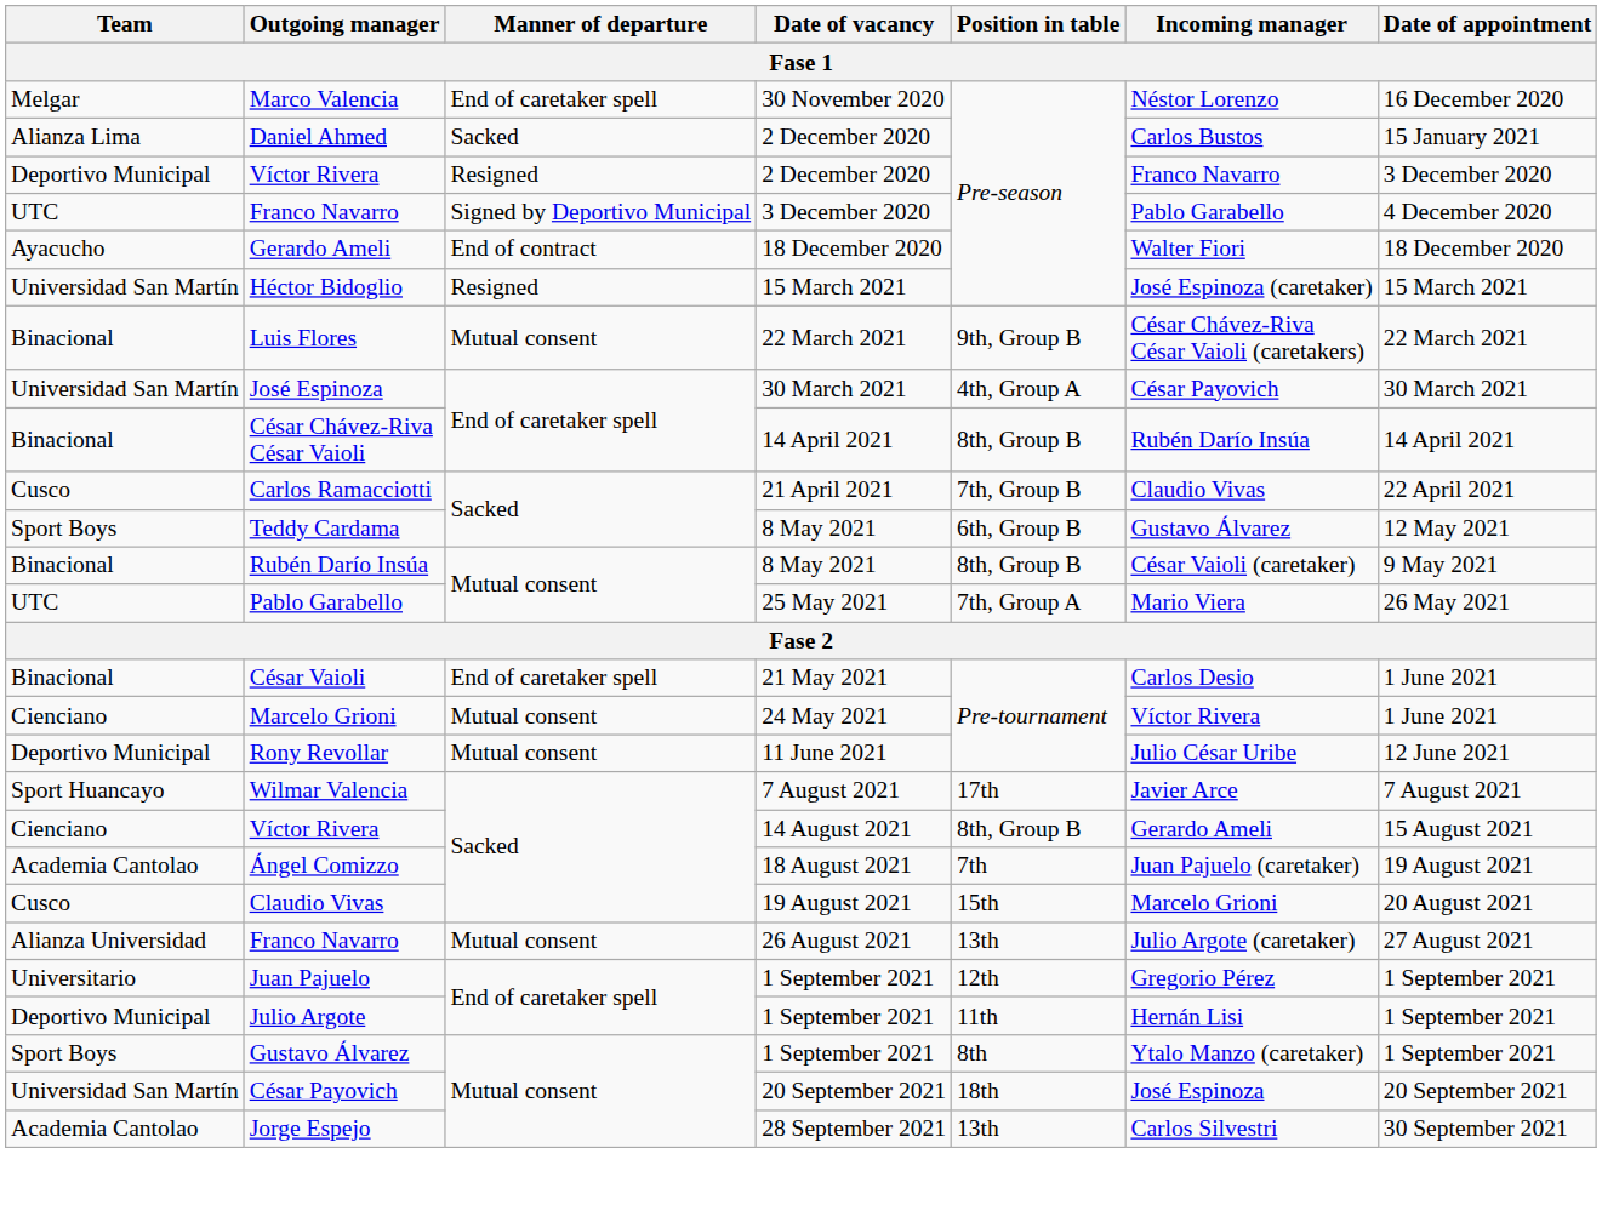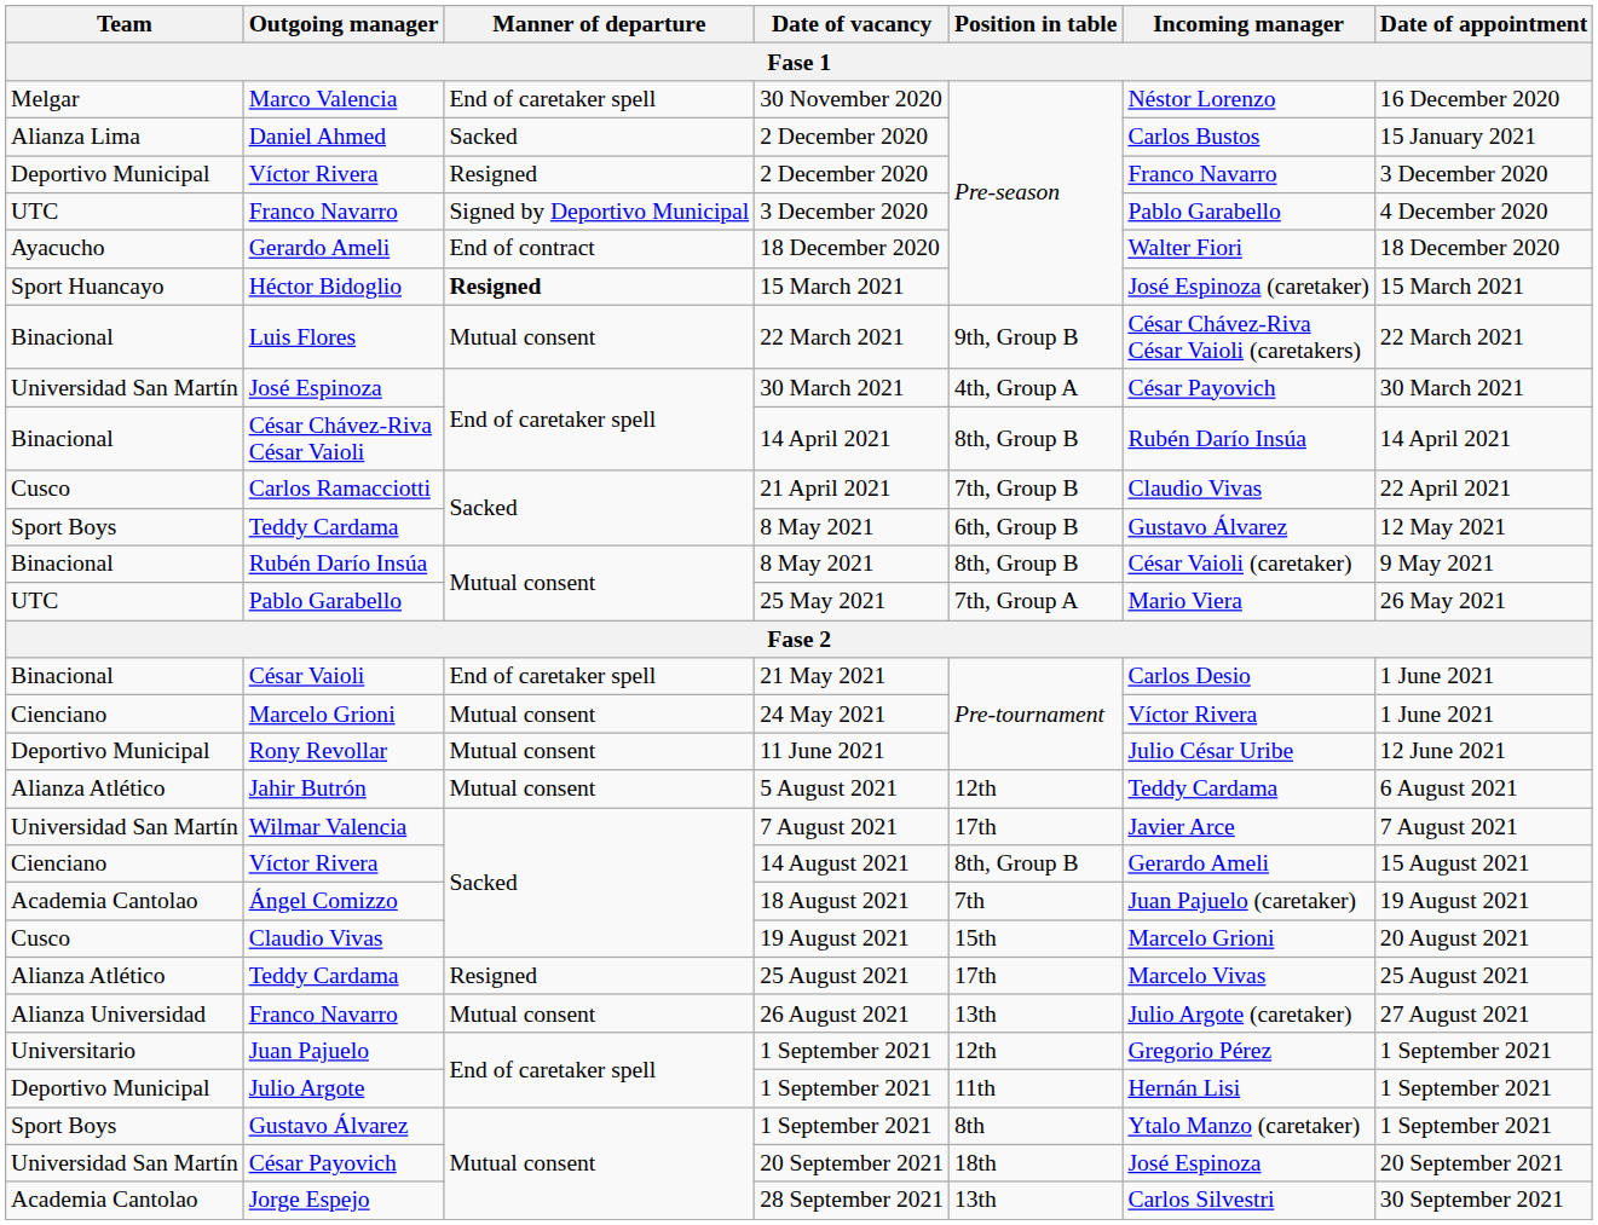 <table class="wikitable sortable">
 <tr>
 <th>Team</th>
 <th>Outgoing manager</th>
 <th>Manner of departure</th>
 <th>Date of vacancy</th>
 <th>Position in table</th>
 <th>Incoming manager</th>
 <th>Date of appointment</th>
 </tr>
 <tr>
 <th colspan=7>Fase 1</th>
 </tr>
 <tr>
 <td>Melgar</td>
 <td> <a href='#'>Marco Valencia</a></td>
 <td>End of caretaker spell</td>
 <td>30 November 2020</td>
 <td rowspan=6><em>Pre-season</em></td>
 <td> <a href='#'>Néstor Lorenzo</a></td>
 <td>16 December 2020</td>
 </tr>
 <tr>
 <td>Alianza Lima</td>
 <td> <a href='#'>Daniel Ahmed</a></td>
 <td>Sacked</td>
 <td>2 December 2020</td>
 <td> <a href='#'>Carlos Bustos</a></td>
 <td>15 January 2021</td>
 </tr>
 <tr>
 <td>Deportivo Municipal</td>
 <td> <a href='#'>Víctor Rivera</a></td>
 <td>Resigned</td>
 <td>2 December 2020</td>
 <td> <a href='#'>Franco Navarro</a></td>
 <td>3 December 2020</td>
 </tr>
 <tr>
 <td>UTC</td>
 <td> <a href='#'>Franco Navarro</a></td>
 <td>Signed by <a href='#'>Deportivo Municipal</a></td>
 <td>3 December 2020</td>
 <td> <a href='#'>Pablo Garabello</a></td>
 <td>4 December 2020</td>
 </tr>
 <tr>
 <td>Ayacucho</td>
 <td> <a href='#'>Gerardo Ameli</a></td>
 <td>End of contract</td>
 <td>18 December 2020</td>
 <td> <a href='#'>Walter Fiori</a></td>
 <td>18 December 2020</td>
 </tr>
 <tr>
-<td>Universidad San Martín</td>
+<td>Sport Huancayo</td>
 <td> <a href='#'>Héctor Bidoglio</a></td>
-<td>Resigned</td>
+<td><strong>Resigned</strong></td>
 <td>15 March 2021</td>
 <td> <a href='#'>José Espinoza</a> (caretaker)</td>
 <td>15 March 2021</td>
 </tr>
 <tr>
 <td>Binacional</td>
 <td> <a href='#'>Luis Flores</a></td>
 <td>Mutual consent</td>
 <td>22 March 2021</td>
 <td>9th, Group B</td>
 <td> <a href='#'>César Chávez-Riva</a><br> <a href='#'>César Vaioli</a> (caretakers)</td>
 <td>22 March 2021</td>
 </tr>
 <tr>
 <td>Universidad San Martín</td>
 <td> <a href='#'>José Espinoza</a></td>
 <td rowspan=2>End of caretaker spell</td>
 <td>30 March 2021</td>
 <td>4th, Group A</td>
 <td> <a href='#'>César Payovich</a></td>
 <td>30 March 2021</td>
 </tr>
 <tr>
 <td>Binacional</td>
 <td> <a href='#'>César Chávez-Riva</a><br> <a href='#'>César Vaioli</a></td>
 <td>14 April 2021</td>
 <td>8th, Group B</td>
 <td> <a href='#'>Rubén Darío Insúa</a></td>
 <td>14 April 2021</td>
 </tr>
 <tr>
 <td>Cusco</td>
 <td> <a href='#'>Carlos Ramacciotti</a></td>
 <td rowspan=2>Sacked</td>
 <td>21 April 2021</td>
 <td>7th, Group B</td>
 <td> <a href='#'>Claudio Vivas</a></td>
 <td>22 April 2021</td>
 </tr>
 <tr>
 <td>Sport Boys</td>
 <td> <a href='#'>Teddy Cardama</a></td>
 <td>8 May 2021</td>
 <td>6th, Group B</td>
 <td> <a href='#'>Gustavo Álvarez</a></td>
 <td>12 May 2021</td>
 </tr>
 <tr>
 <td>Binacional</td>
 <td> <a href='#'>Rubén Darío Insúa</a></td>
 <td rowspan=2>Mutual consent</td>
 <td>8 May 2021</td>
 <td>8th, Group B</td>
 <td> <a href='#'>César Vaioli</a> (caretaker)</td>
 <td>9 May 2021</td>
 </tr>
 <tr>
 <td>UTC</td>
 <td> <a href='#'>Pablo Garabello</a></td>
 <td>25 May 2021</td>
 <td>7th, Group A</td>
 <td> <a href='#'>Mario Viera</a></td>
 <td>26 May 2021</td>
 </tr>
 <tr>
 <th colspan=7>Fase 2</th>
 </tr>
 <tr>
 <td>Binacional</td>
 <td> <a href='#'>César Vaioli</a></td>
 <td>End of caretaker spell</td>
 <td>21 May 2021</td>
 <td rowspan=3><em>Pre-tournament</em></td>
 <td> <a href='#'>Carlos Desio</a></td>
 <td>1 June 2021</td>
 </tr>
 <tr>
 <td>Cienciano</td>
 <td> <a href='#'>Marcelo Grioni</a></td>
 <td>Mutual consent</td>
 <td>24 May 2021</td>
 <td> <a href='#'>Víctor Rivera</a></td>
 <td>1 June 2021</td>
 </tr>
 <tr>
 <td>Deportivo Municipal</td>
 <td> <a href='#'>Rony Revollar</a></td>
 <td>Mutual consent</td>
 <td>11 June 2021</td>
 <td> <a href='#'>Julio César Uribe</a></td>
 <td>12 June 2021</td>
 </tr>
 <tr>
-<td>Sport Huancayo</td>
+<td>Alianza Atlético</td>
+<td> <a href='#'>Jahir Butrón</a></td>
+<td>Mutual consent</td>
+<td>5 August 2021</td>
+<td>12th</td>
+<td> <a href='#'>Teddy Cardama</a></td>
+<td>6 August 2021</td>
+</tr>
+<tr>
+<td>Universidad San Martín</td>
 <td> <a href='#'>Wilmar Valencia</a></td>
 <td rowspan=4>Sacked</td>
 <td>7 August 2021</td>
 <td>17th</td>
 <td> <a href='#'>Javier Arce</a></td>
 <td>7 August 2021</td>
 </tr>
 <tr>
 <td>Cienciano</td>
 <td> <a href='#'>Víctor Rivera</a></td>
 <td>14 August 2021</td>
 <td>8th, Group B</td>
 <td> <a href='#'>Gerardo Ameli</a></td>
 <td>15 August 2021</td>
 </tr>
 <tr>
 <td>Academia Cantolao</td>
 <td> <a href='#'>Ángel Comizzo</a></td>
 <td>18 August 2021</td>
 <td>7th</td>
 <td> <a href='#'>Juan Pajuelo</a> (caretaker)</td>
 <td>19 August 2021</td>
 </tr>
 <tr>
 <td>Cusco</td>
 <td> <a href='#'>Claudio Vivas</a></td>
 <td>19 August 2021</td>
 <td>15th</td>
 <td> <a href='#'>Marcelo Grioni</a></td>
 <td>20 August 2021</td>
+</tr>
+<tr>
+<td>Alianza Atlético</td>
+<td> <a href='#'>Teddy Cardama</a></td>
+<td>Resigned</td>
+<td>25 August 2021</td>
+<td>17th</td>
+<td> <a href='#'>Marcelo Vivas</a></td>
+<td>25 August 2021</td>
 </tr>
 <tr>
 <td>Alianza Universidad</td>
 <td> <a href='#'>Franco Navarro</a></td>
 <td>Mutual consent</td>
 <td>26 August 2021</td>
 <td>13th</td>
 <td> <a href='#'>Julio Argote</a> (caretaker)</td>
 <td>27 August 2021</td>
 </tr>
 <tr>
 <td>Universitario</td>
 <td> <a href='#'>Juan Pajuelo</a></td>
 <td rowspan="2">End of caretaker spell</td>
 <td>1 September 2021</td>
 <td>12th</td>
 <td> <a href='#'>Gregorio Pérez</a></td>
 <td>1 September 2021</td>
 </tr>
 <tr>
 <td>Deportivo Municipal</td>
 <td> <a href='#'>Julio Argote</a></td>
 <td>1 September 2021</td>
 <td>11th</td>
 <td> <a href='#'>Hernán Lisi</a></td>
 <td>1 September 2021</td>
 </tr>
 <tr>
 <td>Sport Boys</td>
 <td> <a href='#'>Gustavo Álvarez</a></td>
 <td rowspan=3>Mutual consent</td>
 <td>1 September 2021</td>
 <td>8th</td>
 <td> <a href='#'>Ytalo Manzo</a> (caretaker)</td>
 <td>1 September 2021</td>
 </tr>
 <tr>
 <td>Universidad San Martín</td>
 <td> <a href='#'>César Payovich</a></td>
 <td>20 September 2021</td>
 <td>18th</td>
 <td> <a href='#'>José Espinoza</a></td>
 <td>20 September 2021</td>
 </tr>
 <tr>
 <td>Academia Cantolao</td>
 <td> <a href='#'>Jorge Espejo</a></td>
 <td>28 September 2021</td>
 <td>13th</td>
 <td> <a href='#'>Carlos Silvestri</a></td>
 <td>30 September 2021</td>
 </tr>
 </table>
